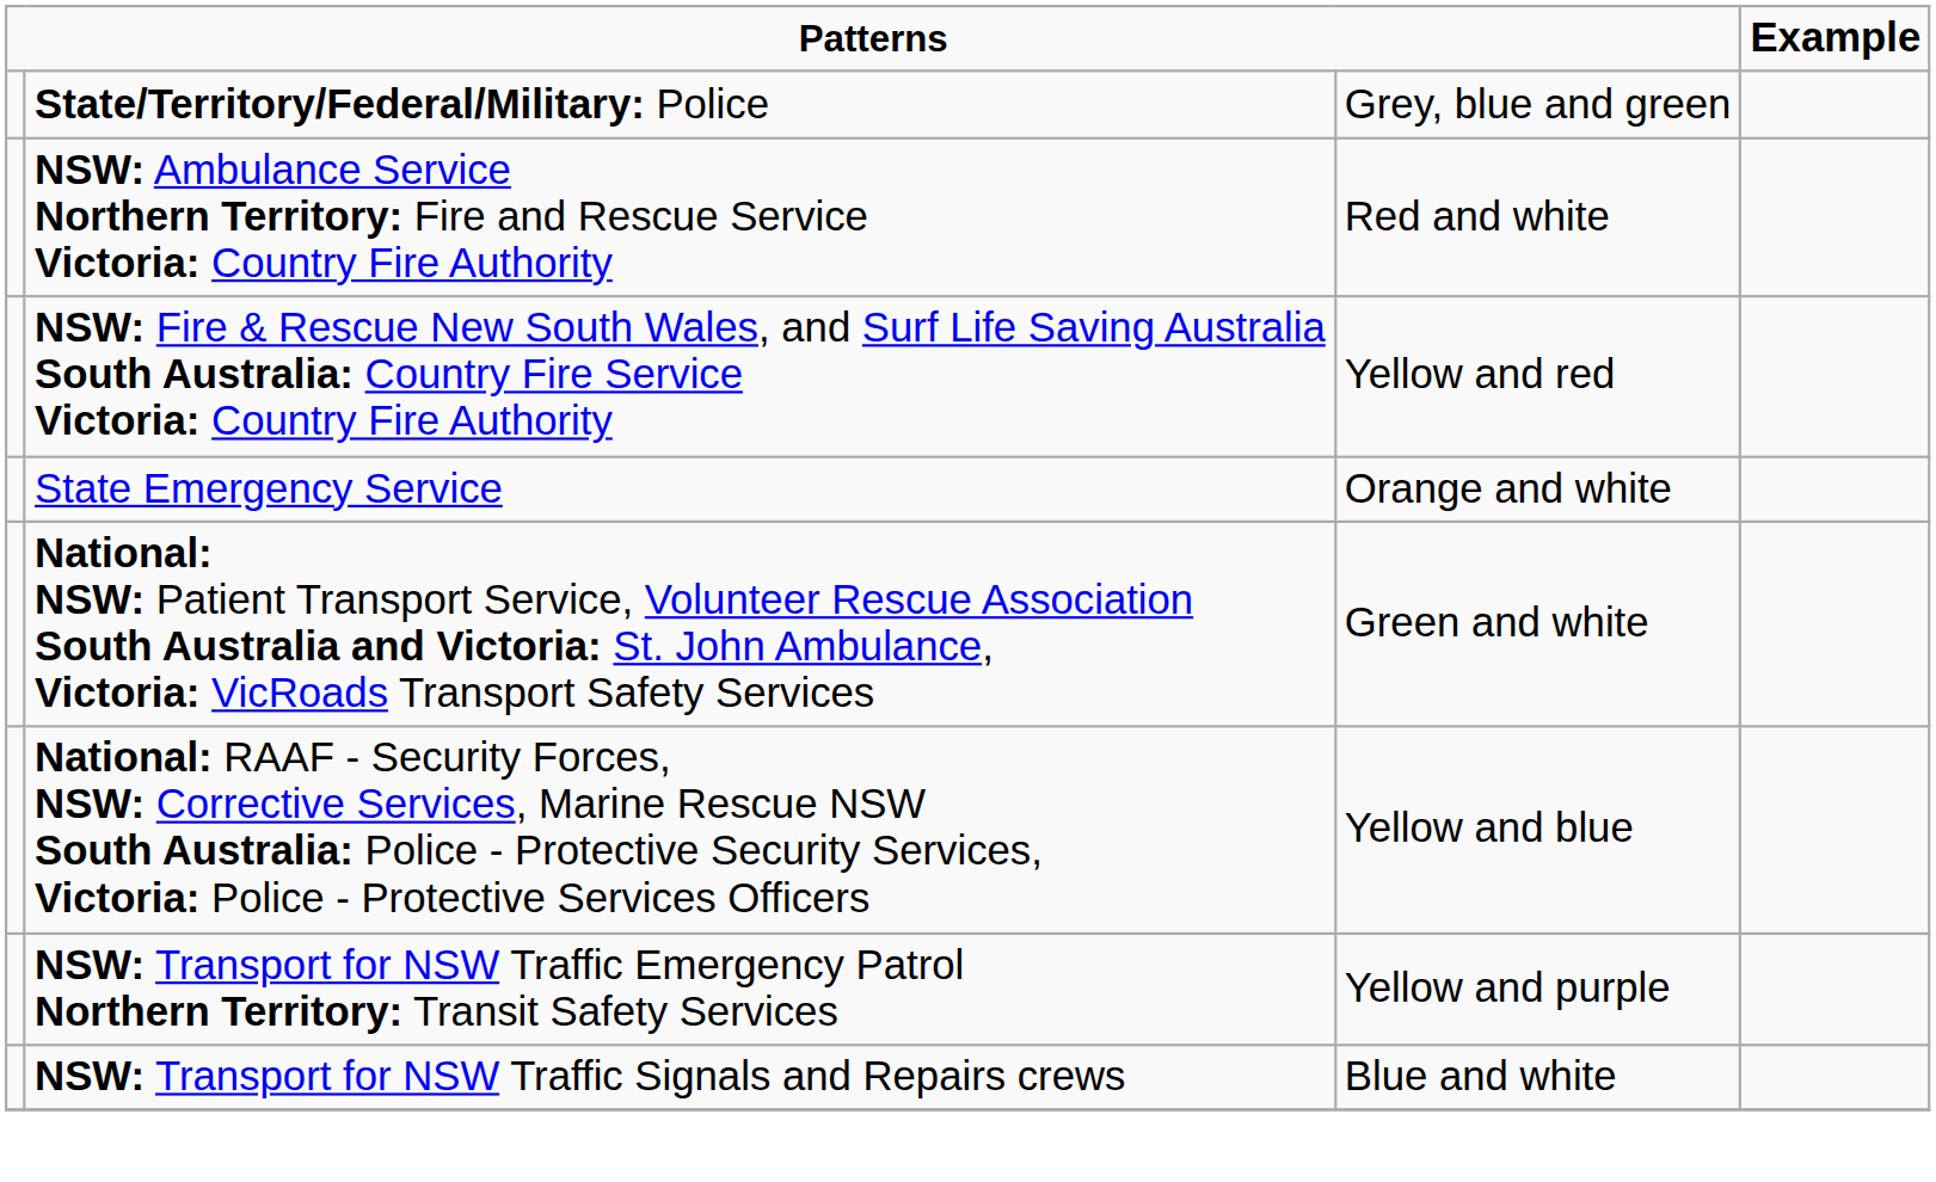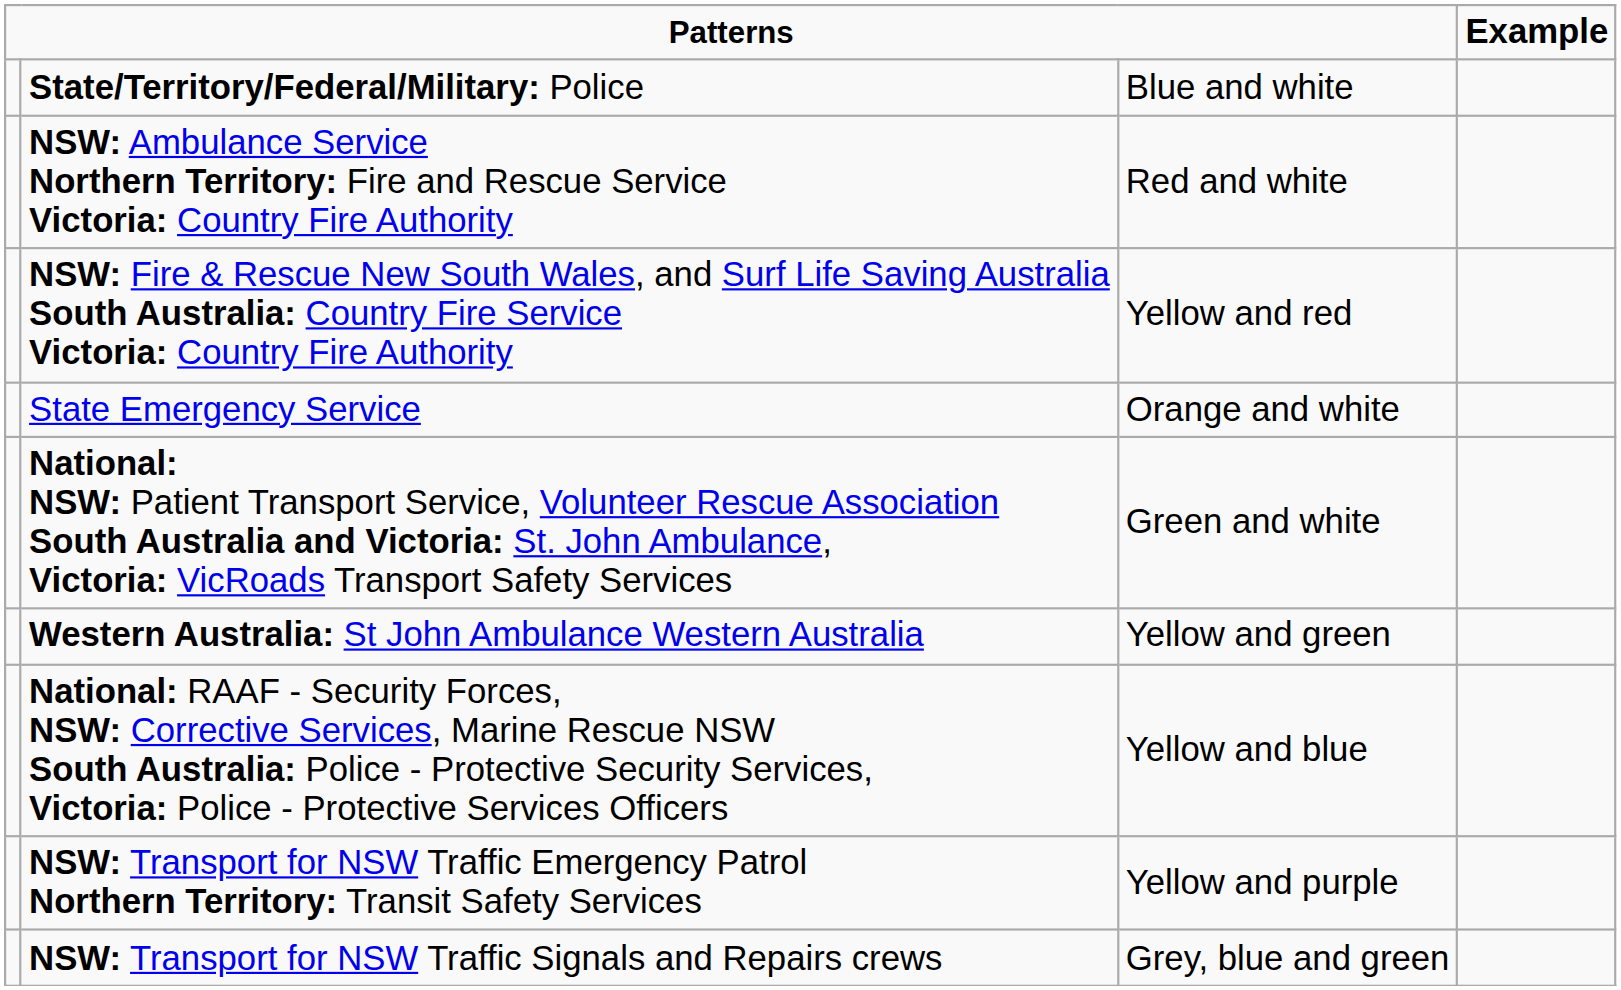 <table class="wikitable">
 <tr>
 <td colspan="3" style="font-size: 90%;" align="center"><strong>Patterns</strong></td>
 <td><strong>Example</strong></td>
 </tr>
 <tr>
 <td></td>
 <td><strong>State/Territory/Federal/Military:</strong> Police</td>
-<td>Grey, blue and green</td>
+<td>Blue and white</td>
 <td></td>
 </tr>
 <tr>
 <td></td>
 <td><strong>NSW:</strong> <a href='#'>Ambulance Service</a><br><strong>Northern Territory:</strong> Fire and Rescue Service<br><strong>Victoria:</strong> <a href='#'>Country Fire Authority</a></td>
 <td>Red and white</td>
 <td></td>
 </tr>
 <tr>
 <td></td>
 <td><strong>NSW:</strong> <a href='#'>Fire & Rescue New South Wales</a>, and <a href='#'>Surf Life Saving Australia</a><br><strong>South Australia:</strong> <a href='#'>Country Fire Service</a><br><strong>Victoria:</strong> <a href='#'>Country Fire Authority</a></td>
 <td>Yellow and red</td>
 <td></td>
 </tr>
 <tr>
 <td></td>
 <td><a href='#'>State Emergency Service</a></td>
 <td>Orange and white</td>
 <td></td>
 </tr>
 <tr>
 <td></td>
 <td><strong>National:</strong> <br><strong>NSW:</strong> Patient Transport Service, <a href='#'>Volunteer Rescue Association</a><br><strong>South Australia and Victoria:</strong> <a href='#'>St. John Ambulance</a>,<br><strong>Victoria:</strong> <a href='#'>VicRoads</a> Transport Safety Services</td>
 <td>Green and white</td>
 <td></td>
 </tr>
 <tr>
 <td></td>
+<td><strong>Western Australia:</strong> <a href='#'>St John Ambulance Western Australia</a></td>
+<td>Yellow and green</td>
+<td></td>
+</tr>
+<tr>
+<td></td>
 <td><strong>National:</strong> RAAF - Security Forces,<br><strong>NSW:</strong> <a href='#'>Corrective Services</a>, Marine Rescue NSW<br><strong>South Australia:</strong> Police - Protective Security Services,<br><strong>Victoria:</strong> Police - Protective Services Officers</td>
 <td>Yellow and blue</td>
 <td></td>
 </tr>
 <tr>
 <td></td>
 <td><strong>NSW:</strong> <a href='#'>Transport for NSW</a> Traffic Emergency Patrol<br><strong>Northern Territory:</strong> Transit Safety Services</td>
 <td>Yellow and purple</td>
 <td></td>
 </tr>
 <tr>
 <td></td>
 <td><strong>NSW:</strong> <a href='#'>Transport for NSW</a> Traffic Signals and Repairs crews</td>
-<td>Blue and white</td>
+<td>Grey, blue and green</td>
 <td></td>
 </tr>
 <tr>
 </tr>
 </table>
